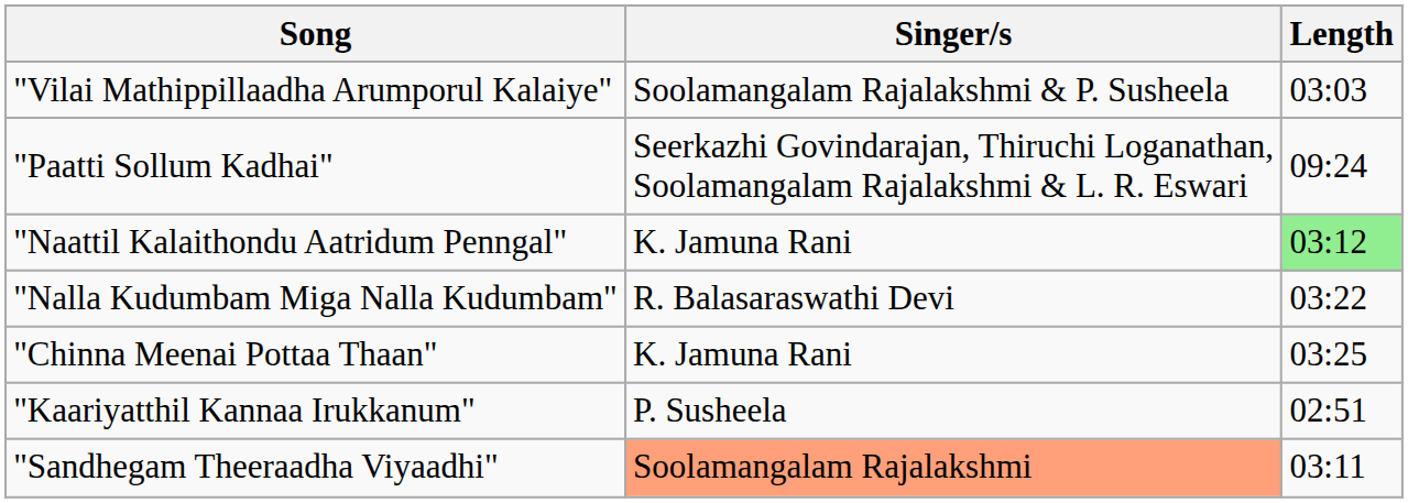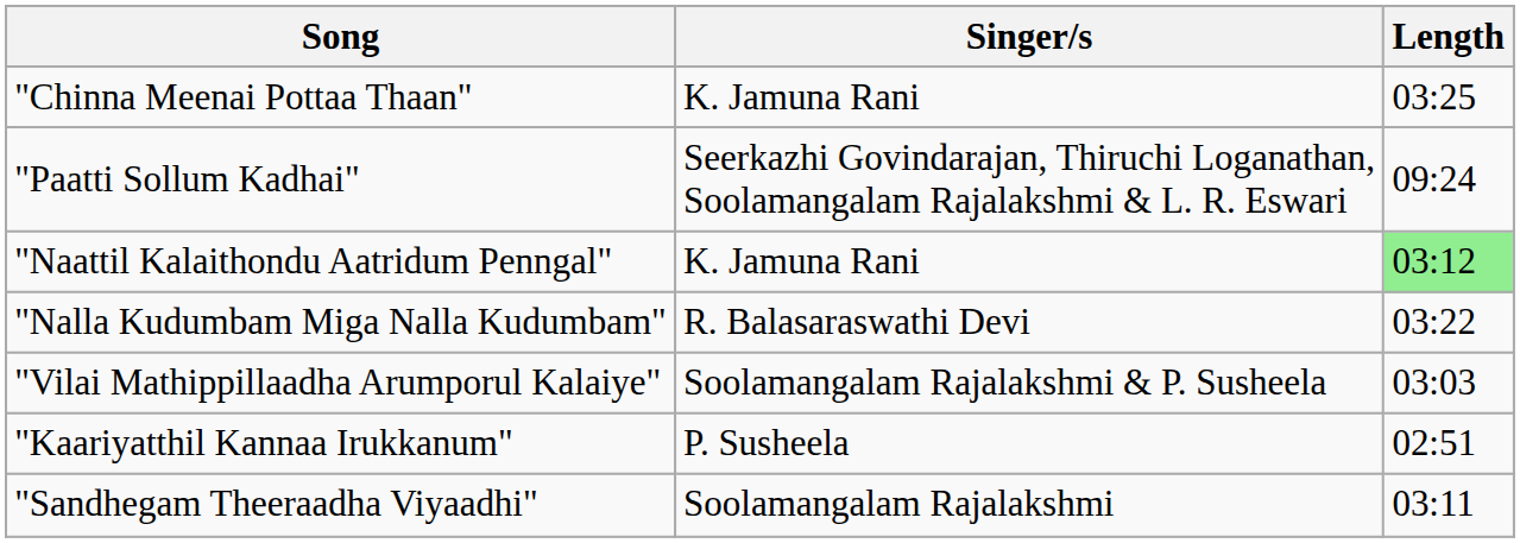 <table class="wikitable" style="font-size:95%;">
 <tr>
 <th>Song</th>
 <th>Singer/s</th>
 <th>Length</th>
 </tr>
 <tr>
-<td>"Vilai Mathippillaadha Arumporul Kalaiye"</td>
-<td>Soolamangalam Rajalakshmi & P. Susheela</td>
-<td>03:03</td>
+<td>"Chinna Meenai Pottaa Thaan"</td>
+<td>K. Jamuna Rani</td>
+<td>03:25</td>
 </tr>
 <tr>
 <td>"Paatti Sollum Kadhai"</td>
 <td>Seerkazhi Govindarajan, Thiruchi Loganathan,<br>Soolamangalam Rajalakshmi & L. R. Eswari</td>
 <td>09:24</td>
 </tr>
 <tr>
 <td>"Naattil Kalaithondu Aatridum Penngal"</td>
 <td>K. Jamuna Rani</td>
 <td style="background: lightgreen;">03:12</td>
 </tr>
 <tr>
 <td>"Nalla Kudumbam Miga Nalla Kudumbam"</td>
 <td>R. Balasaraswathi Devi</td>
 <td>03:22</td>
 </tr>
 <tr>
-<td>"Chinna Meenai Pottaa Thaan"</td>
-<td>K. Jamuna Rani</td>
-<td>03:25</td>
+<td>"Vilai Mathippillaadha Arumporul Kalaiye"</td>
+<td>Soolamangalam Rajalakshmi & P. Susheela</td>
+<td>03:03</td>
 </tr>
 <tr>
 <td>"Kaariyatthil Kannaa Irukkanum"</td>
 <td>P. Susheela</td>
 <td>02:51</td>
 </tr>
 <tr>
 <td>"Sandhegam Theeraadha Viyaadhi"</td>
-<td style="background: lightsalmon;">Soolamangalam Rajalakshmi</td>
+<td>Soolamangalam Rajalakshmi</td>
 <td>03:11</td>
 </tr>
 </table>
